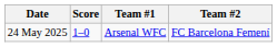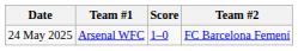 <table class="wikitable" style="font-size:90%">
 <tr>
 <th>Date</th>
+<th>Team #1</th>
 <th>Score</th>
-<th>Team #1</th>
 <th>Team #2</th>
 </tr>
 <tr>
 <td>24 May 2025</td>
+<td> <a href='#'>Arsenal WFC</a></td>
 <td><a href='#'>1–0</a></td>
-<td> <a href='#'>Arsenal WFC</a></td>
 <td> <a href='#'>FC Barcelona Femení</a></td>
 </tr>
 </table>
